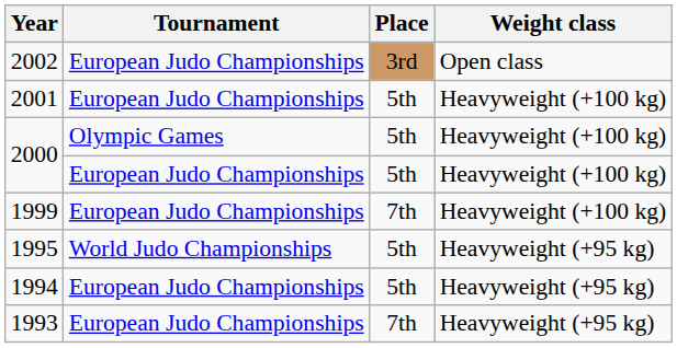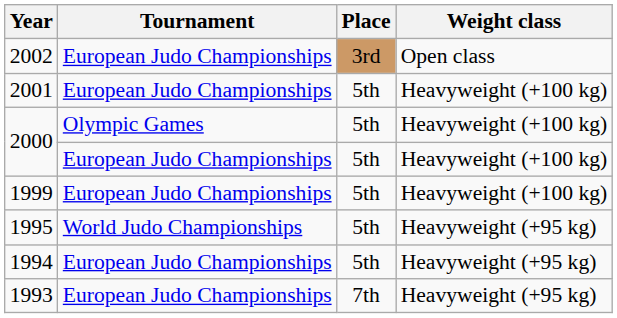 <table class=wikitable>
 <tr>
 <th>Year</th>
 <th>Tournament</th>
 <th>Place</th>
 <th>Weight class</th>
 </tr>
 <tr>
 <td>2002</td>
 <td><a href='#'>European Judo Championships</a></td>
 <td bgcolor="cc9966" align="center">3rd</td>
 <td>Open class</td>
 </tr>
 <tr>
 <td>2001</td>
 <td><a href='#'>European Judo Championships</a></td>
 <td align="center">5th</td>
 <td>Heavyweight (+100 kg)</td>
 </tr>
 <tr>
 <td rowspan=2>2000</td>
 <td><a href='#'>Olympic Games</a></td>
 <td align="center">5th</td>
 <td>Heavyweight (+100 kg)</td>
 </tr>
 <tr>
 <td><a href='#'>European Judo Championships</a></td>
 <td align="center">5th</td>
 <td>Heavyweight (+100 kg)</td>
 </tr>
 <tr>
 <td>1999</td>
 <td><a href='#'>European Judo Championships</a></td>
-<td align="center">7th</td>
+<td align="center">5th</td>
 <td>Heavyweight (+100 kg)</td>
 </tr>
 <tr>
 <td>1995</td>
 <td><a href='#'>World Judo Championships</a></td>
 <td align="center">5th</td>
 <td>Heavyweight (+95 kg)</td>
 </tr>
 <tr>
 <td>1994</td>
 <td><a href='#'>European Judo Championships</a></td>
 <td align="center">5th</td>
 <td>Heavyweight (+95 kg)</td>
 </tr>
 <tr>
 <td>1993</td>
 <td><a href='#'>European Judo Championships</a></td>
 <td align="center">7th</td>
 <td>Heavyweight (+95 kg)</td>
 </tr>
 </table>
